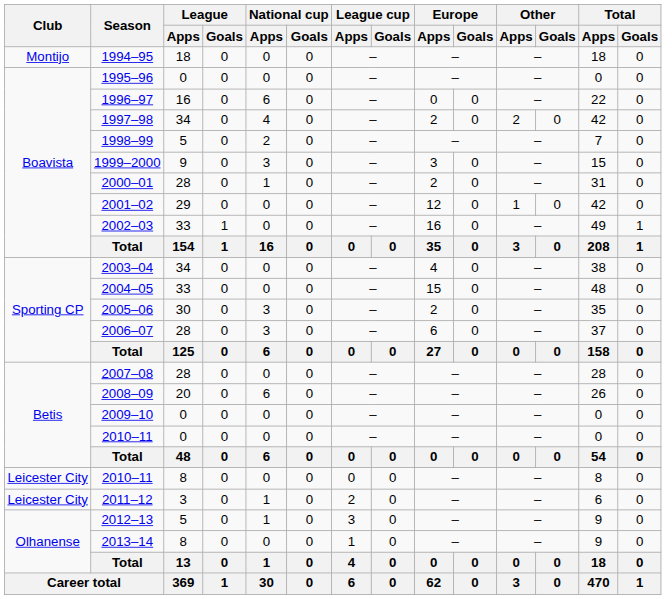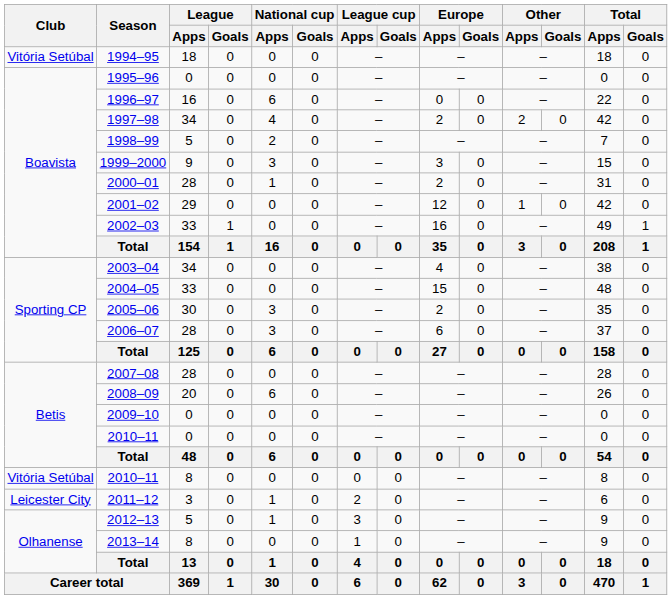 <table class="wikitable" style="text-align:center">
 <tr>
 <th rowspan="2">Club</th>
 <th rowspan="2">Season</th>
 <th colspan="2">League</th>
 <th colspan="2">National cup</th>
 <th colspan="2">League cup</th>
 <th colspan="2">Europe</th>
 <th colspan="2">Other</th>
 <th colspan="2">Total</th>
 </tr>
 <tr>
 <th>Apps</th>
 <th>Goals</th>
 <th>Apps</th>
 <th>Goals</th>
 <th>Apps</th>
 <th>Goals</th>
 <th>Apps</th>
 <th>Goals</th>
 <th>Apps</th>
 <th>Goals</th>
 <th>Apps</th>
 <th>Goals</th>
 </tr>
 <tr>
-<td><a href='#'>Montijo</a></td>
+<td><a href='#'>Vitória Setúbal</a></td>
 <td><a href='#'>1994–95</a></td>
 <td>18</td>
 <td>0</td>
 <td>0</td>
 <td>0</td>
 <td colspan="2">–</td>
 <td colspan="2">–</td>
 <td colspan="2">–</td>
 <td>18</td>
 <td>0</td>
 </tr>
 <tr>
 <td rowspan="9"><a href='#'>Boavista</a></td>
 <td><a href='#'>1995–96</a></td>
 <td>0</td>
 <td>0</td>
 <td>0</td>
 <td>0</td>
 <td colspan="2">–</td>
 <td colspan="2">–</td>
 <td colspan="2">–</td>
 <td>0</td>
 <td>0</td>
 </tr>
 <tr>
 <td><a href='#'>1996–97</a></td>
 <td>16</td>
 <td>0</td>
 <td>6</td>
 <td>0</td>
 <td colspan="2">–</td>
 <td>0</td>
 <td>0</td>
 <td colspan="2">–</td>
 <td>22</td>
 <td>0</td>
 </tr>
 <tr>
 <td><a href='#'>1997–98</a></td>
 <td>34</td>
 <td>0</td>
 <td>4</td>
 <td>0</td>
 <td colspan="2">–</td>
 <td>2</td>
 <td>0</td>
 <td>2</td>
 <td>0</td>
 <td>42</td>
 <td>0</td>
 </tr>
 <tr>
 <td><a href='#'>1998–99</a></td>
 <td>5</td>
 <td>0</td>
 <td>2</td>
 <td>0</td>
 <td colspan="2">–</td>
 <td colspan="2">–</td>
 <td colspan="2">–</td>
 <td>7</td>
 <td>0</td>
 </tr>
 <tr>
 <td><a href='#'>1999–2000</a></td>
 <td>9</td>
 <td>0</td>
 <td>3</td>
 <td>0</td>
 <td colspan="2">–</td>
 <td>3</td>
 <td>0</td>
 <td colspan="2">–</td>
 <td>15</td>
 <td>0</td>
 </tr>
 <tr>
 <td><a href='#'>2000–01</a></td>
 <td>28</td>
 <td>0</td>
 <td>1</td>
 <td>0</td>
 <td colspan="2">–</td>
 <td>2</td>
 <td>0</td>
 <td colspan="2">–</td>
 <td>31</td>
 <td>0</td>
 </tr>
 <tr>
 <td><a href='#'>2001–02</a></td>
 <td>29</td>
 <td>0</td>
 <td>0</td>
 <td>0</td>
 <td colspan="2">–</td>
 <td>12</td>
 <td>0</td>
 <td>1</td>
 <td>0</td>
 <td>42</td>
 <td>0</td>
 </tr>
 <tr>
 <td><a href='#'>2002–03</a></td>
 <td>33</td>
 <td>1</td>
 <td>0</td>
 <td>0</td>
 <td colspan="2">–</td>
 <td>16</td>
 <td>0</td>
 <td colspan="2">–</td>
 <td>49</td>
 <td>1</td>
 </tr>
 <tr>
 <th>Total</th>
 <th>154</th>
 <th>1</th>
 <th>16</th>
 <th>0</th>
 <th>0</th>
 <th>0</th>
 <th>35</th>
 <th>0</th>
 <th>3</th>
 <th>0</th>
 <th>208</th>
 <th>1</th>
 </tr>
 <tr>
 <td rowspan="5"><a href='#'>Sporting CP</a></td>
 <td><a href='#'>2003–04</a></td>
 <td>34</td>
 <td>0</td>
 <td>0</td>
 <td>0</td>
 <td colspan="2">–</td>
 <td>4</td>
 <td>0</td>
 <td colspan="2">–</td>
 <td>38</td>
 <td>0</td>
 </tr>
 <tr>
 <td><a href='#'>2004–05</a></td>
 <td>33</td>
 <td>0</td>
 <td>0</td>
 <td>0</td>
 <td colspan="2">–</td>
 <td>15</td>
 <td>0</td>
 <td colspan="2">–</td>
 <td>48</td>
 <td>0</td>
 </tr>
 <tr>
 <td><a href='#'>2005–06</a></td>
 <td>30</td>
 <td>0</td>
 <td>3</td>
 <td>0</td>
 <td colspan="2">–</td>
 <td>2</td>
 <td>0</td>
 <td colspan="2">–</td>
 <td>35</td>
 <td>0</td>
 </tr>
 <tr>
 <td><a href='#'>2006–07</a></td>
 <td>28</td>
 <td>0</td>
 <td>3</td>
 <td>0</td>
 <td colspan="2">–</td>
 <td>6</td>
 <td>0</td>
 <td colspan="2">–</td>
 <td>37</td>
 <td>0</td>
 </tr>
 <tr>
 <th>Total</th>
 <th>125</th>
 <th>0</th>
 <th>6</th>
 <th>0</th>
 <th>0</th>
 <th>0</th>
 <th>27</th>
 <th>0</th>
 <th>0</th>
 <th>0</th>
 <th>158</th>
 <th>0</th>
 </tr>
 <tr>
 <td rowspan="5"><a href='#'>Betis</a></td>
 <td><a href='#'>2007–08</a></td>
 <td>28</td>
 <td>0</td>
 <td>0</td>
 <td>0</td>
 <td colspan="2">–</td>
 <td colspan="2">–</td>
 <td colspan="2">–</td>
 <td>28</td>
 <td>0</td>
 </tr>
 <tr>
 <td><a href='#'>2008–09</a></td>
 <td>20</td>
 <td>0</td>
 <td>6</td>
 <td>0</td>
 <td colspan="2">–</td>
 <td colspan="2">–</td>
 <td colspan="2">–</td>
 <td>26</td>
 <td>0</td>
 </tr>
 <tr>
 <td><a href='#'>2009–10</a></td>
 <td>0</td>
 <td>0</td>
 <td>0</td>
 <td>0</td>
 <td colspan="2">–</td>
 <td colspan="2">–</td>
 <td colspan="2">–</td>
 <td>0</td>
 <td>0</td>
 </tr>
 <tr>
 <td><a href='#'>2010–11</a></td>
 <td>0</td>
 <td>0</td>
 <td>0</td>
 <td>0</td>
 <td colspan="2">–</td>
 <td colspan="2">–</td>
 <td colspan="2">–</td>
 <td>0</td>
 <td>0</td>
 </tr>
 <tr>
 <th>Total</th>
 <th>48</th>
 <th>0</th>
 <th>6</th>
 <th>0</th>
 <th>0</th>
 <th>0</th>
 <th>0</th>
 <th>0</th>
 <th>0</th>
 <th>0</th>
 <th>54</th>
 <th>0</th>
 </tr>
 <tr>
-<td><a href='#'>Leicester City</a></td>
+<td><a href='#'>Vitória Setúbal</a></td>
 <td><a href='#'>2010–11</a></td>
 <td>8</td>
 <td>0</td>
 <td>0</td>
 <td>0</td>
 <td>0</td>
 <td>0</td>
 <td colspan="2">–</td>
 <td colspan="2">–</td>
 <td>8</td>
 <td>0</td>
 </tr>
 <tr>
 <td><a href='#'>Leicester City</a></td>
 <td><a href='#'>2011–12</a></td>
 <td>3</td>
 <td>0</td>
 <td>1</td>
 <td>0</td>
 <td>2</td>
 <td>0</td>
 <td colspan="2">–</td>
 <td colspan="2">–</td>
 <td>6</td>
 <td>0</td>
 </tr>
 <tr>
 <td rowspan="3"><a href='#'>Olhanense</a></td>
 <td><a href='#'>2012–13</a></td>
 <td>5</td>
 <td>0</td>
 <td>1</td>
 <td>0</td>
 <td>3</td>
 <td>0</td>
 <td colspan="2">–</td>
 <td colspan="2">–</td>
 <td>9</td>
 <td>0</td>
 </tr>
 <tr>
 <td><a href='#'>2013–14</a></td>
 <td>8</td>
 <td>0</td>
 <td>0</td>
 <td>0</td>
 <td>1</td>
 <td>0</td>
 <td colspan="2">–</td>
 <td colspan="2">–</td>
 <td>9</td>
 <td>0</td>
 </tr>
 <tr>
 <th>Total</th>
 <th>13</th>
 <th>0</th>
 <th>1</th>
 <th>0</th>
 <th>4</th>
 <th>0</th>
 <th>0</th>
 <th>0</th>
 <th>0</th>
 <th>0</th>
 <th>18</th>
 <th>0</th>
 </tr>
 <tr>
 <th colspan="2">Career total</th>
 <th>369</th>
 <th>1</th>
 <th>30</th>
 <th>0</th>
 <th>6</th>
 <th>0</th>
 <th>62</th>
 <th>0</th>
 <th>3</th>
 <th>0</th>
 <th>470</th>
 <th>1</th>
 </tr>
 </table>
